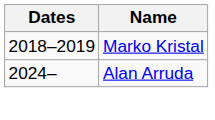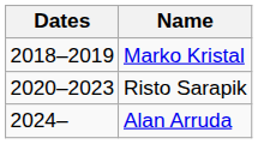 <table class="wikitable">
 <tr>
 <th>Dates</th>
 <th>Name</th>
 </tr>
 <tr>
 <td>2018–2019</td>
 <td> <a href='#'>Marko Kristal</a></td>
 </tr>
 <tr>
+<td>2020–2023</td>
+<td> Risto Sarapik</td>
+</tr>
+<tr>
 <td>2024–</td>
 <td> <a href='#'>Alan Arruda</a></td>
 </tr>
 </table>
